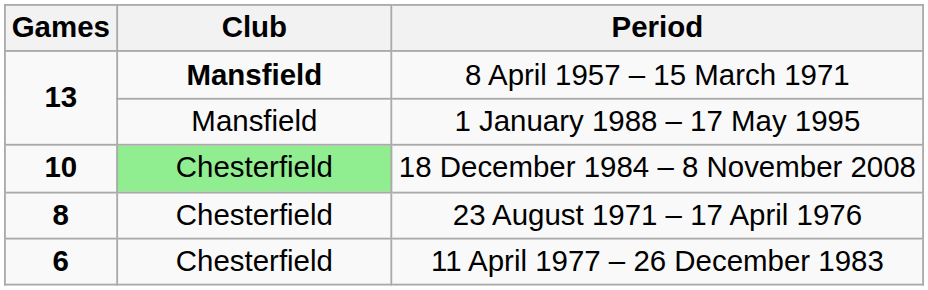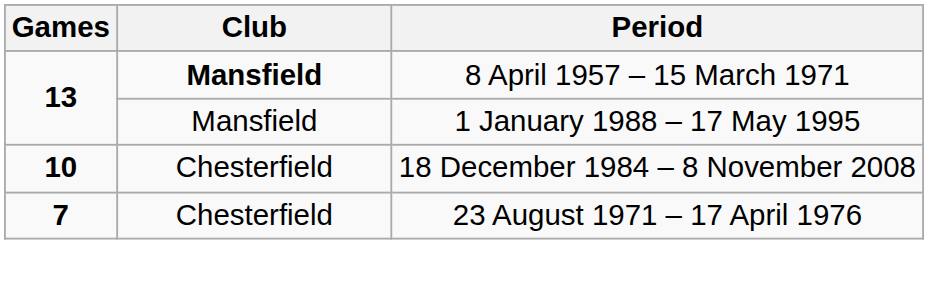 <table class="wikitable sortable" style="text-align:center;">
 <tr>
 <th>Games</th>
 <th style="width:30%;">Club</th>
 <th>Period</th>
 </tr>
 <tr>
 <td rowspan=2><strong>13</strong></td>
 <td><strong>Mansfield</strong></td>
 <td>8 April 1957 – 15 March 1971</td>
 </tr>
 <tr>
 <td>Mansfield</td>
 <td>1 January 1988 – 17 May 1995</td>
 </tr>
 <tr>
 <td><strong>10</strong></td>
-<td style="background: lightgreen;">Chesterfield</td>
+<td>Chesterfield</td>
 <td>18 December 1984 – 8 November 2008</td>
 </tr>
 <tr>
-<td><strong>8</strong></td>
+<td><strong>7</strong></td>
 <td>Chesterfield</td>
 <td>23 August 1971 – 17 April 1976</td>
 </tr>
-<tr>
-<td><strong>6</strong></td>
-<td>Chesterfield</td>
-<td>11 April 1977 – 26 December 1983</td>
-</tr>
 </table>
